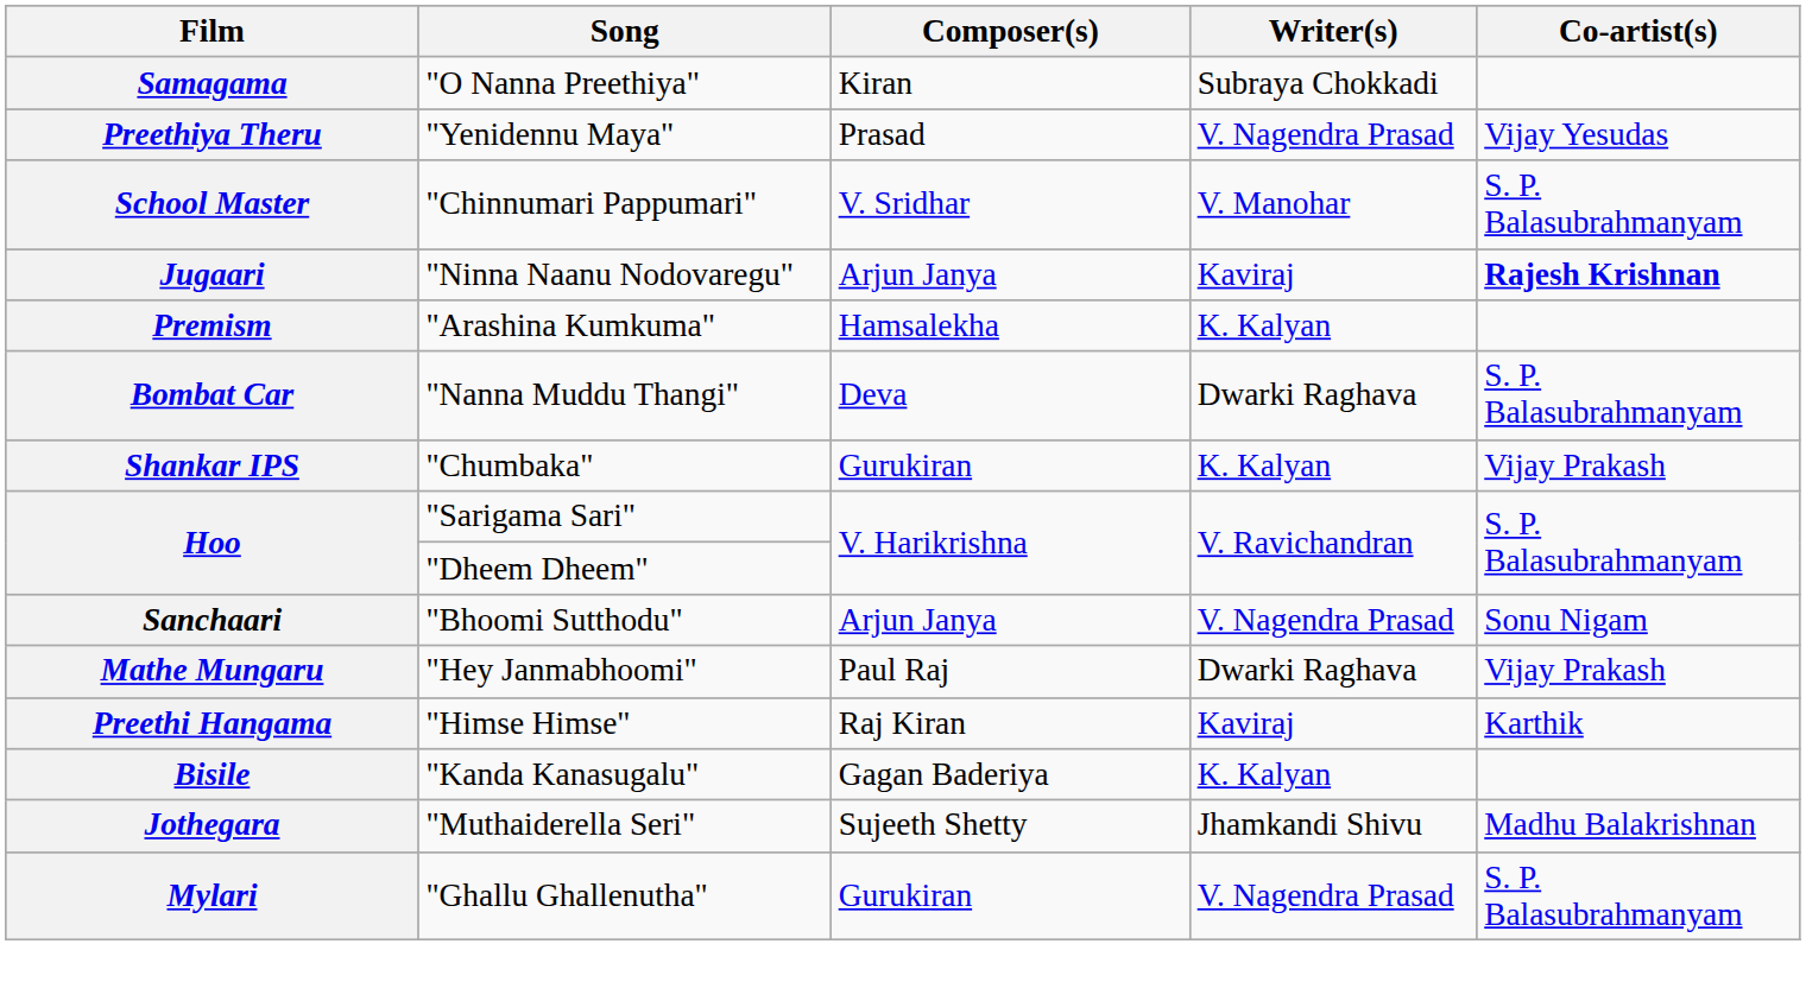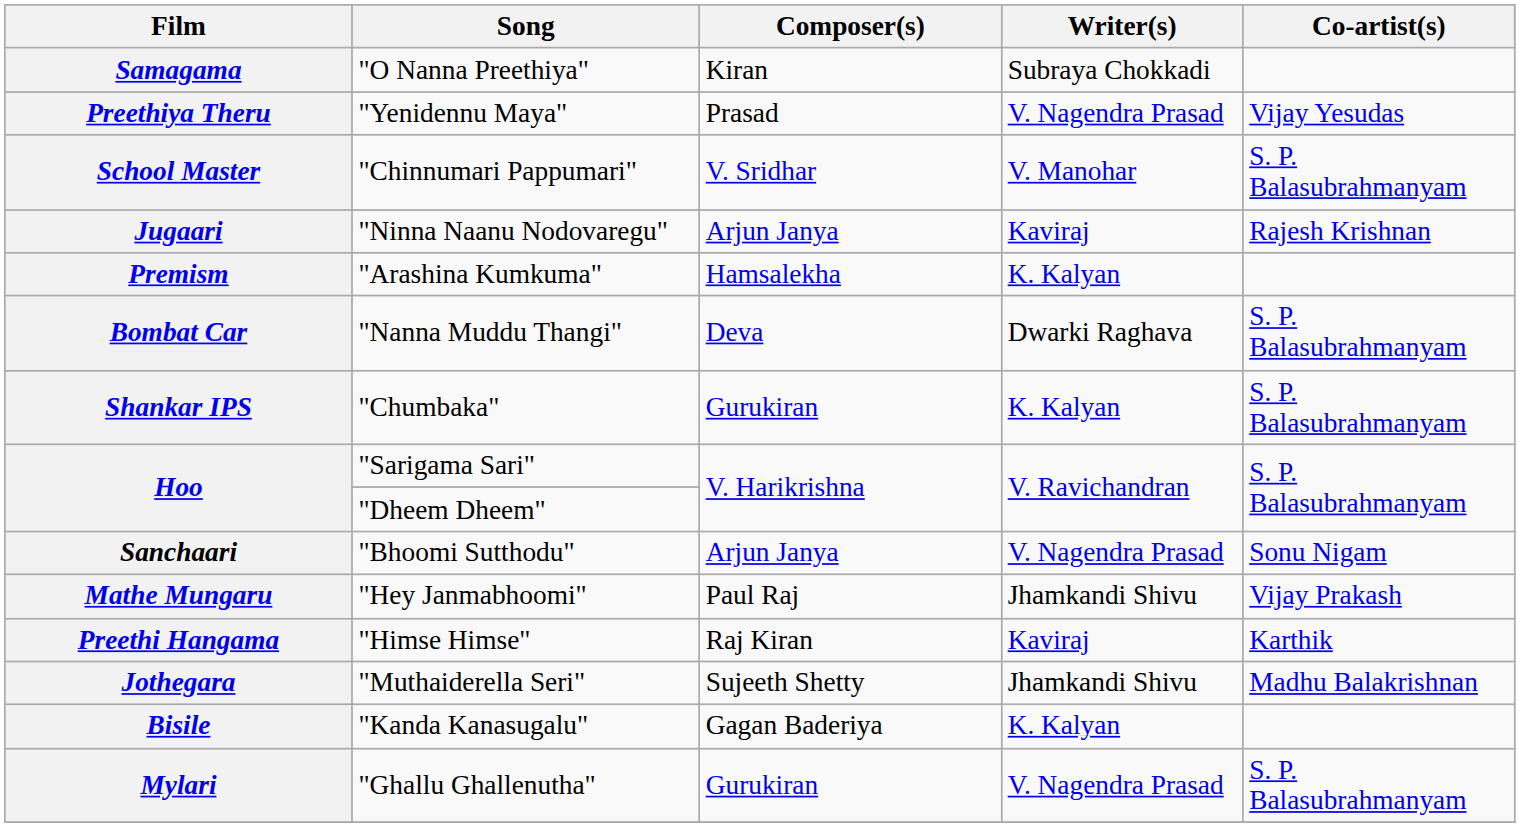 <table class="wikitable plainrowheaders" width="100%" textcolor:#000;">
 <tr>
 <th scope="col" width=23%><strong>Film</strong></th>
 <th scope="col" width=23%><strong>Song</strong></th>
 <th scope="col" width=20%><strong>Composer(s)</strong></th>
 <th scope="col" width=16%><strong>Writer(s)</strong></th>
 <th scope="col" width=18%><strong>Co-artist(s)</strong></th>
 </tr>
 <tr>
 <th><em><a href='#'>Samagama</a></em></th>
 <td>"O Nanna Preethiya"</td>
 <td>Kiran</td>
 <td>Subraya Chokkadi</td>
 <td></td>
 </tr>
 <tr>
 <th><em><a href='#'>Preethiya Theru</a></em></th>
 <td>"Yenidennu Maya"</td>
 <td>Prasad</td>
 <td><a href='#'>V. Nagendra Prasad</a></td>
 <td><a href='#'>Vijay Yesudas</a></td>
 </tr>
 <tr>
 <th><em><a href='#'>School Master</a></em></th>
 <td>"Chinnumari Pappumari"</td>
 <td><a href='#'>V. Sridhar</a></td>
 <td><a href='#'>V. Manohar</a></td>
 <td><a href='#'>S. P. Balasubrahmanyam</a></td>
 </tr>
 <tr>
 <th><em><a href='#'>Jugaari</a></em></th>
 <td>"Ninna Naanu Nodovaregu"</td>
 <td><a href='#'>Arjun Janya</a></td>
 <td><a href='#'>Kaviraj</a></td>
-<td><strong><a href='#'>Rajesh Krishnan</a></strong></td>
+<td><a href='#'>Rajesh Krishnan</a></td>
 </tr>
 <tr>
 <th><em><a href='#'>Premism</a></em></th>
 <td>"Arashina Kumkuma"</td>
 <td><a href='#'>Hamsalekha</a></td>
 <td><a href='#'>K. Kalyan</a></td>
 <td></td>
 </tr>
 <tr>
 <th><em><a href='#'>Bombat Car</a></em></th>
 <td>"Nanna Muddu Thangi"</td>
 <td><a href='#'>Deva</a></td>
 <td>Dwarki Raghava</td>
 <td><a href='#'>S. P. Balasubrahmanyam</a></td>
 </tr>
 <tr>
 <th><em><a href='#'>Shankar IPS</a></em></th>
 <td>"Chumbaka"</td>
 <td><a href='#'>Gurukiran</a></td>
 <td><a href='#'>K. Kalyan</a></td>
-<td><a href='#'>Vijay Prakash</a></td>
+<td><a href='#'>S. P. Balasubrahmanyam</a></td>
 </tr>
 <tr>
 <th rowspan="2"><em><a href='#'>Hoo</a></em></th>
 <td>"Sarigama Sari"</td>
 <td rowspan="2"><a href='#'>V. Harikrishna</a></td>
 <td rowspan="2"><a href='#'>V. Ravichandran</a></td>
 <td rowspan="2"><a href='#'>S. P. Balasubrahmanyam</a></td>
 </tr>
 <tr>
 <td>"Dheem Dheem"</td>
 </tr>
 <tr>
 <th><em>Sanchaari</em></th>
 <td>"Bhoomi Sutthodu"</td>
 <td><a href='#'>Arjun Janya</a></td>
 <td><a href='#'>V. Nagendra Prasad</a></td>
 <td><a href='#'>Sonu Nigam</a></td>
 </tr>
 <tr>
 <th><em><a href='#'>Mathe Mungaru</a></em></th>
 <td>"Hey Janmabhoomi"</td>
 <td>Paul Raj</td>
-<td>Dwarki Raghava</td>
+<td>Jhamkandi Shivu</td>
 <td><a href='#'>Vijay Prakash</a></td>
 </tr>
 <tr>
 <th><em><a href='#'>Preethi Hangama</a></em></th>
 <td>"Himse Himse"</td>
 <td>Raj Kiran</td>
 <td><a href='#'>Kaviraj</a></td>
 <td><a href='#'>Karthik</a></td>
 </tr>
 <tr>
+<th><em><a href='#'>Jothegara</a></em></th>
+<td>"Muthaiderella Seri"</td>
+<td>Sujeeth Shetty</td>
+<td>Jhamkandi Shivu</td>
+<td><a href='#'>Madhu Balakrishnan</a></td>
+</tr>
+<tr>
 <th><em><a href='#'>Bisile</a></em></th>
 <td>"Kanda Kanasugalu"</td>
 <td>Gagan Baderiya</td>
 <td><a href='#'>K. Kalyan</a></td>
 <td></td>
-</tr>
-<tr>
-<th><em><a href='#'>Jothegara</a></em></th>
-<td>"Muthaiderella Seri"</td>
-<td>Sujeeth Shetty</td>
-<td>Jhamkandi Shivu</td>
-<td><a href='#'>Madhu Balakrishnan</a></td>
 </tr>
 <tr>
 <th><em><a href='#'>Mylari</a></em></th>
 <td>"Ghallu Ghallenutha"</td>
 <td><a href='#'>Gurukiran</a></td>
 <td><a href='#'>V. Nagendra Prasad</a></td>
 <td><a href='#'>S. P. Balasubrahmanyam</a></td>
 </tr>
 <tr>
 </tr>
 </table>
